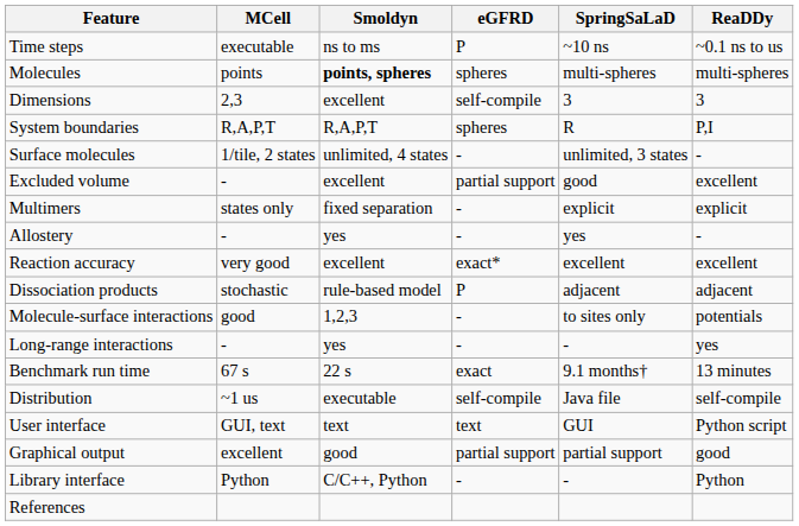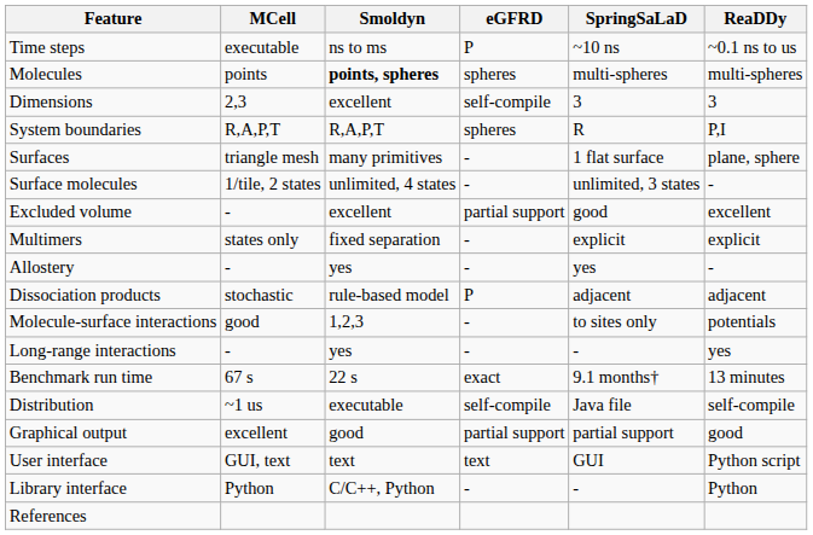 <table class="wikitable">
 <tr>
 <th>Feature</th>
 <th>MCell</th>
 <th>Smoldyn</th>
 <th>eGFRD</th>
 <th>SpringSaLaD</th>
 <th>ReaDDy</th>
 </tr>
 <tr>
 <td>Time steps</td>
 <td>executable</td>
 <td>ns to ms</td>
 <td>P</td>
 <td>~10 ns</td>
 <td>~0.1 ns to us</td>
 </tr>
 <tr>
 <td>Molecules</td>
 <td>points</td>
 <td><strong>points, spheres</strong></td>
 <td>spheres</td>
 <td>multi-spheres</td>
 <td>multi-spheres</td>
 </tr>
 <tr>
 <td>Dimensions</td>
 <td>2,3</td>
 <td>excellent</td>
 <td>self-compile</td>
 <td>3</td>
 <td>3</td>
 </tr>
 <tr>
 <td>System boundaries</td>
 <td>R,A,P,T</td>
 <td>R,A,P,T</td>
 <td>spheres</td>
 <td>R</td>
 <td>P,I</td>
 </tr>
 <tr>
+<td>Surfaces</td>
+<td>triangle mesh</td>
+<td>many primitives</td>
+<td>-</td>
+<td>1 flat surface</td>
+<td>plane, sphere</td>
+</tr>
+<tr>
 <td>Surface molecules</td>
 <td>1/tile, 2 states</td>
 <td>unlimited, 4 states</td>
 <td>-</td>
 <td>unlimited, 3 states</td>
 <td>-</td>
 </tr>
 <tr>
 <td>Excluded volume</td>
 <td>-</td>
 <td>excellent</td>
 <td>partial support</td>
 <td>good</td>
 <td>excellent</td>
 </tr>
 <tr>
 <td>Multimers</td>
 <td>states only</td>
 <td>fixed separation</td>
 <td>-</td>
 <td>explicit</td>
 <td>explicit</td>
 </tr>
 <tr>
 <td>Allostery</td>
 <td>-</td>
 <td>yes</td>
 <td>-</td>
 <td>yes</td>
 <td>-</td>
-</tr>
-<tr>
-<td>Reaction accuracy</td>
-<td>very good</td>
-<td>excellent</td>
-<td>exact*</td>
-<td>excellent</td>
-<td>excellent</td>
 </tr>
 <tr>
 <td>Dissociation products</td>
 <td>stochastic</td>
 <td>rule-based model</td>
 <td>P</td>
 <td>adjacent</td>
 <td>adjacent</td>
 </tr>
 <tr>
 <td>Molecule-surface interactions</td>
 <td>good</td>
 <td>1,2,3</td>
 <td>-</td>
 <td>to sites only</td>
 <td>potentials</td>
 </tr>
 <tr>
 <td>Long-range interactions</td>
 <td>-</td>
 <td>yes</td>
 <td>-</td>
 <td>-</td>
 <td>yes</td>
 </tr>
 <tr>
 <td>Benchmark run time</td>
 <td>67 s</td>
 <td>22 s</td>
 <td>exact</td>
 <td>9.1 months†</td>
 <td>13 minutes</td>
 </tr>
 <tr>
 <td>Distribution</td>
 <td>~1 us</td>
 <td>executable</td>
 <td>self-compile</td>
 <td>Java file</td>
 <td>self-compile</td>
 </tr>
 <tr>
+<td>Graphical output</td>
+<td>excellent</td>
+<td>good</td>
+<td>partial support</td>
+<td>partial support</td>
+<td>good</td>
+</tr>
+<tr>
 <td>User interface</td>
 <td>GUI, text</td>
 <td>text</td>
 <td>text</td>
 <td>GUI</td>
 <td>Python script</td>
-</tr>
-<tr>
-<td>Graphical output</td>
-<td>excellent</td>
-<td>good</td>
-<td>partial support</td>
-<td>partial support</td>
-<td>good</td>
 </tr>
 <tr>
 <td>Library interface</td>
 <td>Python</td>
 <td>C/C++, Python</td>
 <td>-</td>
 <td>-</td>
 <td>Python</td>
 </tr>
 <tr>
 <td>References</td>
 <td><br></td>
 <td></td>
 <td></td>
 <td></td>
 <td></td>
 </tr>
 </table>
